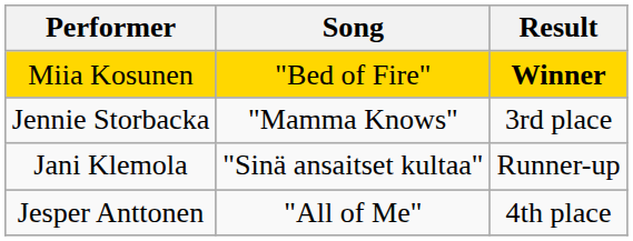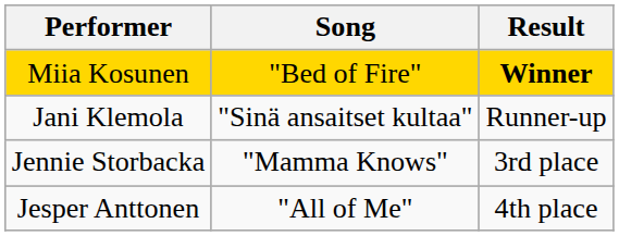 <table class="wikitable" style="text-align: center; width: auto">
 <tr>
 <th>Performer</th>
 <th>Song</th>
 <th>Result</th>
 </tr>
 <tr style="background:gold">
 <td>Miia Kosunen</td>
 <td>"Bed of Fire"</td>
 <td><strong>Winner</strong></td>
 </tr>
 <tr>
+<td>Jani Klemola</td>
+<td>"Sinä ansaitset kultaa"</td>
+<td>Runner-up</td>
+</tr>
+<tr>
 <td>Jennie Storbacka</td>
 <td>"Mamma Knows"</td>
 <td>3rd place</td>
-</tr>
-<tr>
-<td>Jani Klemola</td>
-<td>"Sinä ansaitset kultaa"</td>
-<td>Runner-up</td>
 </tr>
 <tr>
 <td>Jesper Anttonen</td>
 <td>"All of Me"</td>
 <td>4th place</td>
 </tr>
 </table>
